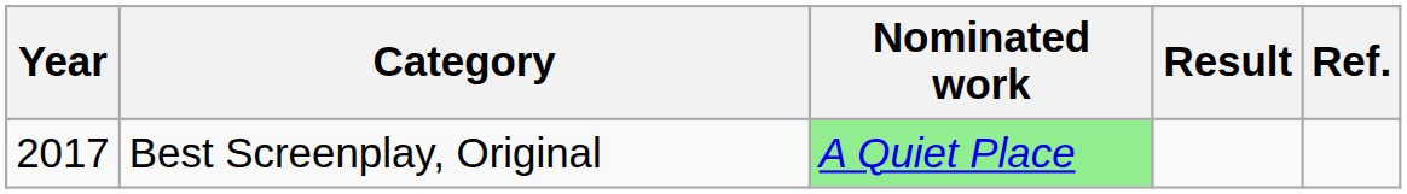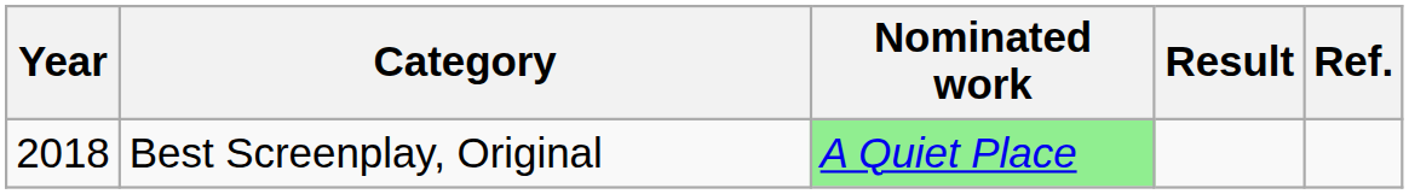 <table class="wikitable" style="width:85%;">
 <tr>
 <th style="width:4%;">Year</th>
 <th style="width:55%;">Category</th>
 <th style="width:26%;">Nominated work</th>
 <th style="width:10%;">Result</th>
 <th width=5%>Ref.</th>
 </tr>
 <tr>
-<td>2017</td>
+<td>2018</td>
 <td>Best Screenplay, Original</td>
 <td style="background: lightgreen;"><em><a href='#'>A Quiet Place</a></em></td>
 <td></td>
 <td align="center"></td>
 </tr>
 </table>
